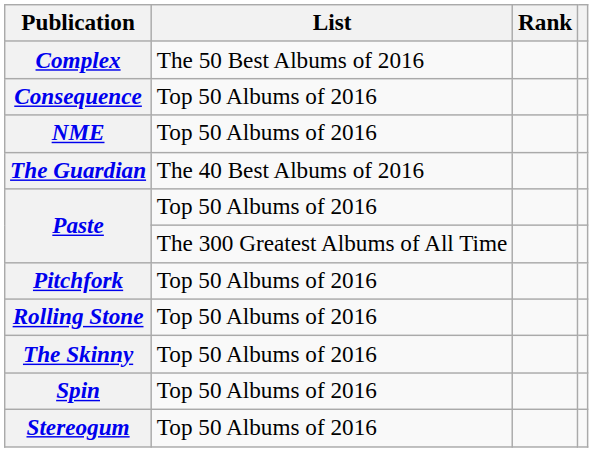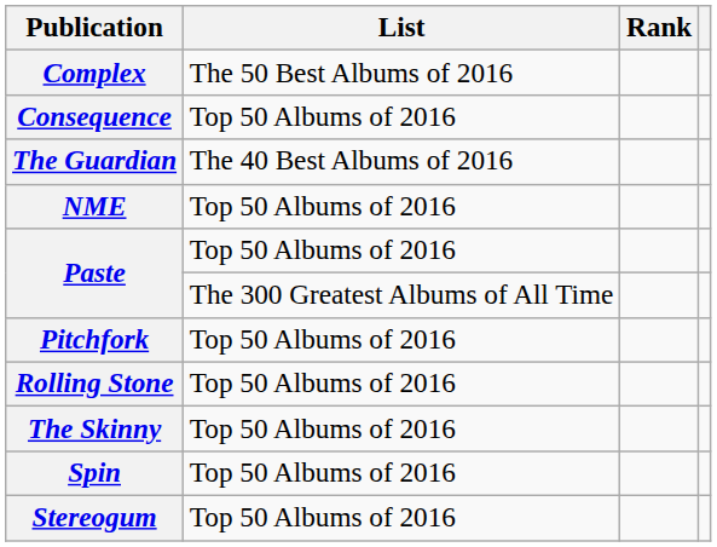 <table class="wikitable sortable plainrowheaders" style="border:none; margin:0;">
 <tr>
 <th scope="col">Publication</th>
 <th scope="col" class="unsortable">List</th>
 <th scope="col" data-sort-type="number">Rank</th>
 <th scope="col" class="unsortable"></th>
 </tr>
 <tr>
 <th scope="row"><em><a href='#'>Complex</a></em></th>
 <td>The 50 Best Albums of 2016</td>
 <td></td>
 <td></td>
 </tr>
 <tr>
 <th scope="row"><em><a href='#'>Consequence</a></em></th>
 <td>Top 50 Albums of 2016</td>
 <td></td>
 <td></td>
 </tr>
 <tr>
-<th scope="row"><em><a href='#'>NME</a></em></th>
-<td>Top 50 Albums of 2016</td>
+<th scope="row"><em><a href='#'>The Guardian</a></em></th>
+<td>The 40 Best Albums of 2016</td>
 <td></td>
 <td></td>
 </tr>
 <tr>
-<th scope="row"><em><a href='#'>The Guardian</a></em></th>
-<td>The 40 Best Albums of 2016</td>
+<th scope="row"><em><a href='#'>NME</a></em></th>
+<td>Top 50 Albums of 2016</td>
 <td></td>
 <td></td>
 </tr>
 <tr>
 <th scope="row" rowspan="2"><em><a href='#'>Paste</a></em></th>
 <td>Top 50 Albums of 2016</td>
 <td></td>
 <td></td>
 </tr>
 <tr>
 <td>The 300 Greatest Albums of All Time</td>
 <td></td>
 <td></td>
 </tr>
 <tr>
 <th scope="row"><em><a href='#'>Pitchfork</a></em></th>
 <td>Top 50 Albums of 2016</td>
 <td></td>
 <td></td>
 </tr>
 <tr>
 <th scope="row"><em><a href='#'>Rolling Stone</a></em></th>
 <td>Top 50 Albums of 2016</td>
 <td></td>
 <td></td>
 </tr>
 <tr>
 <th scope="row"><em><a href='#'>The Skinny</a></em></th>
 <td>Top 50 Albums of 2016</td>
 <td></td>
 <td></td>
 </tr>
 <tr>
 <th scope="row"><em><a href='#'>Spin</a></em></th>
 <td>Top 50 Albums of 2016</td>
 <td></td>
 <td></td>
 </tr>
 <tr>
 <th scope="row"><em><a href='#'>Stereogum</a></em></th>
 <td>Top 50 Albums of 2016</td>
 <td></td>
 <td></td>
 </tr>
 </table>
